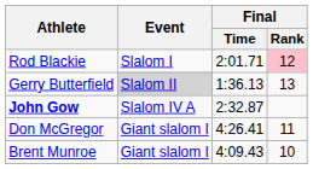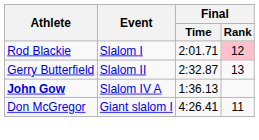 <table class="wikitable" style="font-size:90%">
 <tr>
 <th rowspan=2>Athlete</th>
 <th rowspan=2>Event</th>
 <th colspan=2>Final</th>
 </tr>
 <tr style="font-size:95%">
 <th>Time</th>
 <th>Rank</th>
 </tr>
 <tr align=center>
 <td align=left><a href='#'>Rod Blackie</a></td>
 <td align=left><a href='#'>Slalom I</a></td>
 <td>2:01.71</td>
 <td style="background: pink;">12</td>
 </tr>
 <tr align=center>
 <td align=left><a href='#'>Gerry Butterfield</a></td>
-<td align=left style="background: lightgrey;"><a href='#'>Slalom II</a></td>
-<td>1:36.13</td>
+<td align=left><a href='#'>Slalom II</a></td>
+<td>2:32.87</td>
 <td>13</td>
 </tr>
 <tr align=center>
 <td align=left><strong><a href='#'>John Gow</a></strong></td>
 <td align=left><a href='#'>Slalom IV A</a></td>
-<td>2:32.87</td>
+<td>1:36.13</td>
 <td></td>
 </tr>
 <tr align=center>
 <td align=left><a href='#'>Don McGregor</a></td>
 <td align=left><a href='#'>Giant slalom I</a></td>
 <td>4:26.41</td>
 <td>11</td>
 </tr>
-<tr align=center>
-<td align=left><a href='#'>Brent Munroe</a></td>
-<td align=left><a href='#'>Giant slalom I</a></td>
-<td>4:09.43</td>
-<td>10</td>
-</tr>
 </table>
